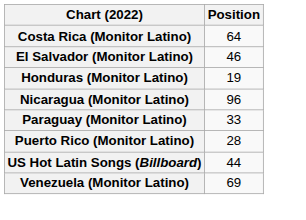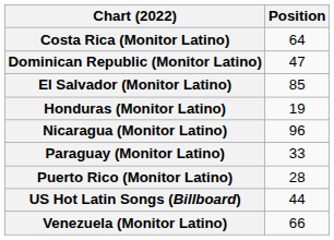 <table class="wikitable sortable plainrowheaders" style="text-align:center">
 <tr>
 <th scope="col">Chart (2022)</th>
 <th scope="col">Position</th>
 </tr>
 <tr>
 <th scope="row">Costa Rica (Monitor Latino)</th>
 <td>64</td>
 </tr>
 <tr>
+<th scope="row">Dominican Republic (Monitor Latino)</th>
+<td>47</td>
+</tr>
+<tr>
 <th scope="row">El Salvador (Monitor Latino)</th>
-<td>46</td>
+<td>85</td>
 </tr>
 <tr>
 <th scope="row">Honduras (Monitor Latino)</th>
 <td>19</td>
 </tr>
 <tr>
 <th scope="row">Nicaragua (Monitor Latino)</th>
 <td>96</td>
 </tr>
 <tr>
 <th scope="row">Paraguay (Monitor Latino)</th>
 <td>33</td>
 </tr>
 <tr>
 <th scope="row">Puerto Rico (Monitor Latino)</th>
 <td>28</td>
 </tr>
 <tr>
 <th scope="row">US Hot Latin Songs (<em>Billboard</em>)</th>
 <td>44</td>
 </tr>
 <tr>
 <th scope="row">Venezuela (Monitor Latino)</th>
-<td>69</td>
+<td>66</td>
 </tr>
 </table>
